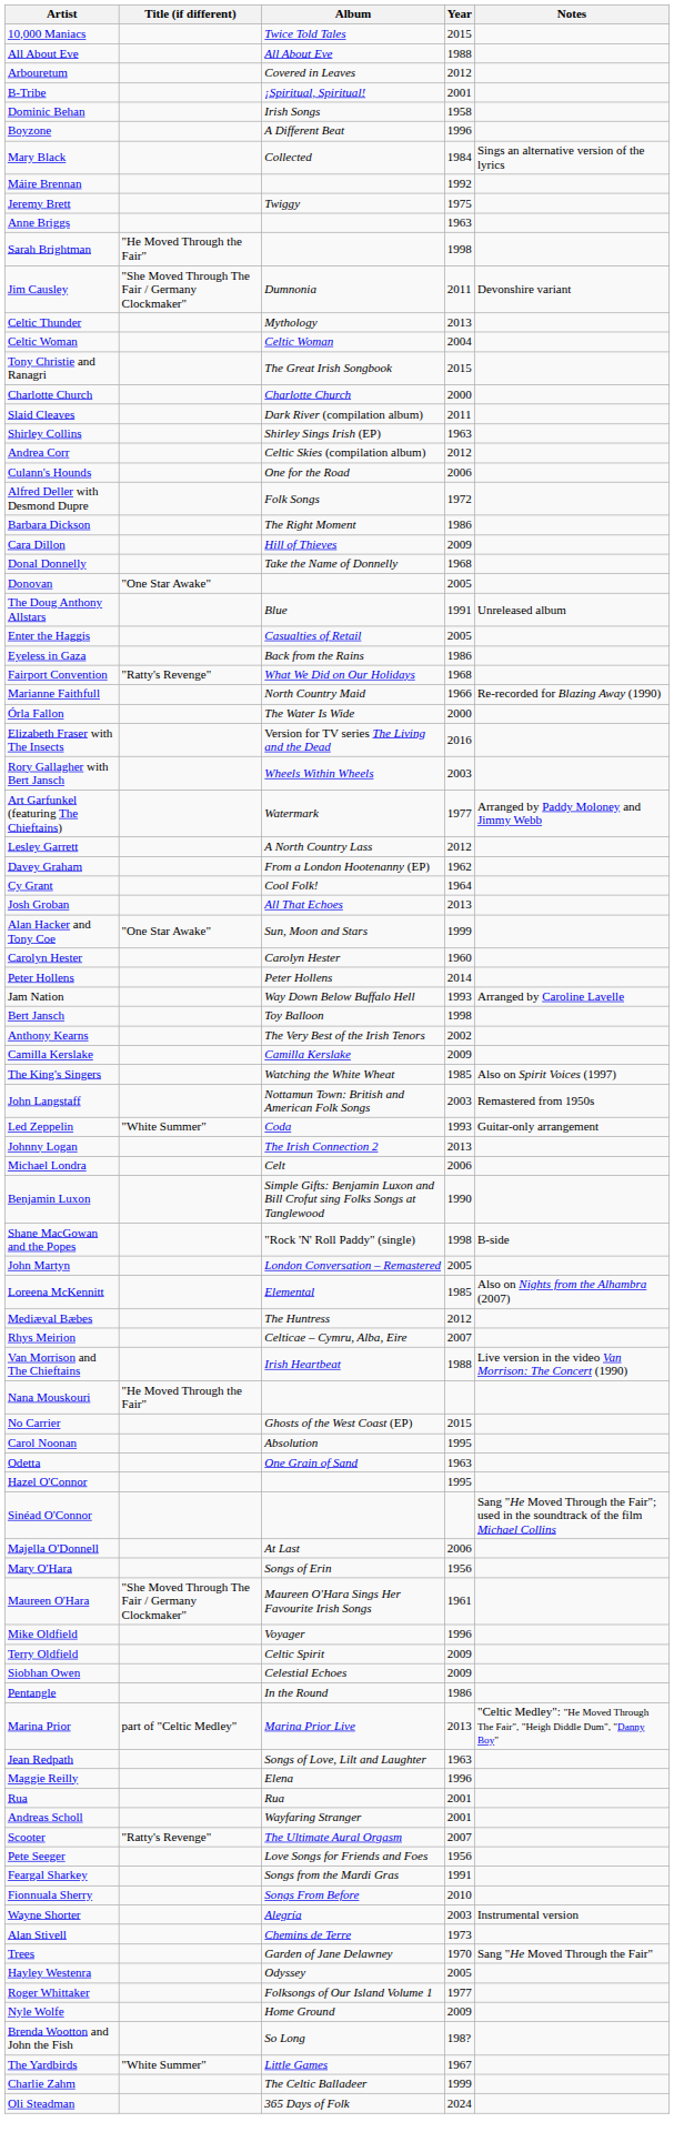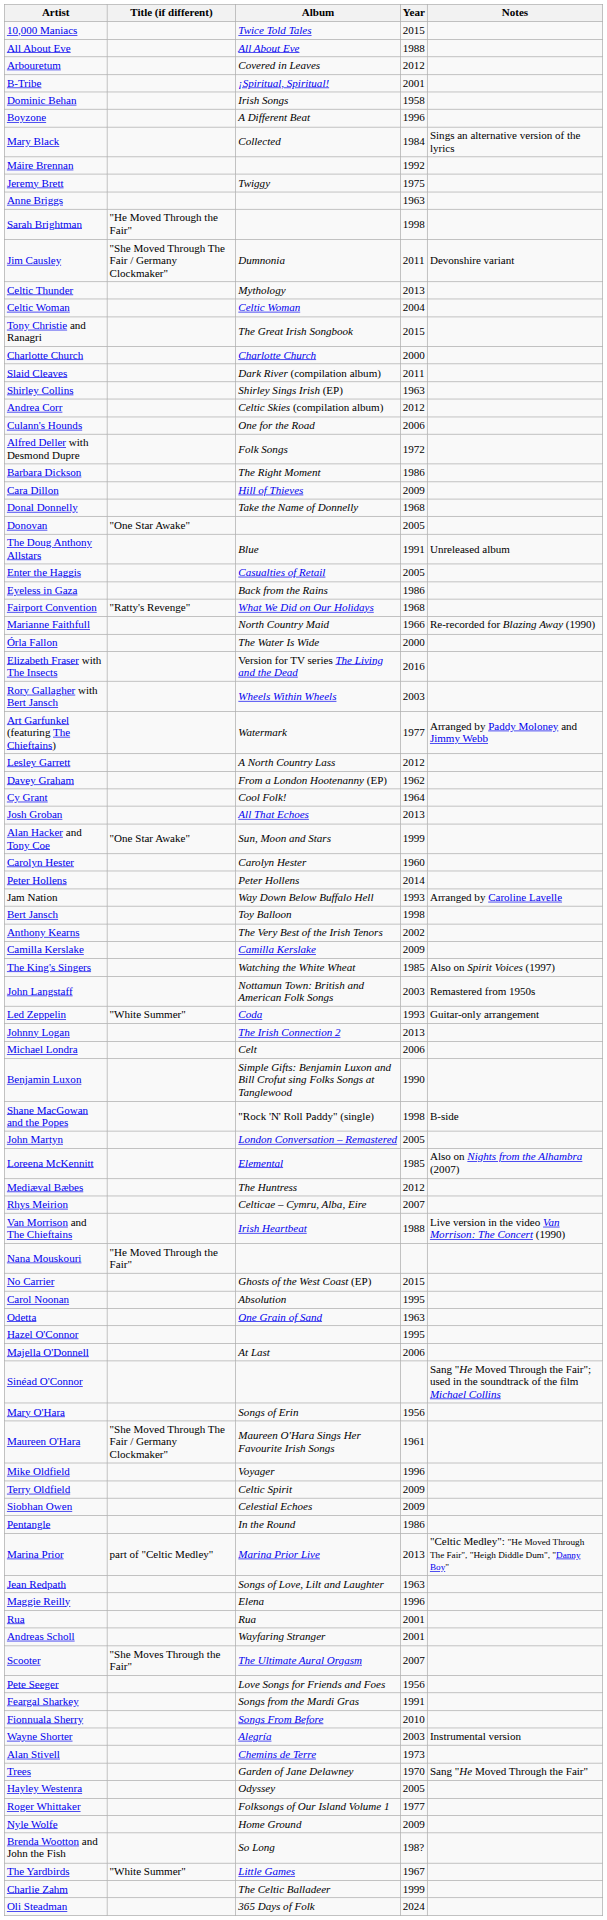 <table class="wikitable sortable">
 <tr>
 <th>Artist</th>
 <th>Title (if different)</th>
 <th>Album</th>
 <th>Year</th>
 <th>Notes</th>
 </tr>
 <tr>
 <td><a href='#'>10,000 Maniacs</a></td>
 <td></td>
 <td><em><a href='#'>Twice Told Tales</a></em></td>
 <td>2015</td>
 <td></td>
 </tr>
 <tr>
 <td><a href='#'>All About Eve</a></td>
 <td></td>
 <td><em><a href='#'>All About Eve</a></em></td>
 <td>1988</td>
 <td></td>
 </tr>
 <tr>
 <td><a href='#'>Arbouretum</a></td>
 <td></td>
 <td><em>Covered in Leaves</em></td>
 <td>2012</td>
 <td></td>
 </tr>
 <tr>
 <td><a href='#'>B-Tribe</a></td>
 <td></td>
 <td><em><a href='#'>¡Spiritual, Spiritual!</a></em></td>
 <td>2001</td>
 <td></td>
 </tr>
 <tr>
 <td><a href='#'>Dominic Behan</a></td>
 <td></td>
 <td><em>Irish Songs</em></td>
 <td>1958</td>
 <td></td>
 </tr>
 <tr>
 <td><a href='#'>Boyzone</a></td>
 <td></td>
 <td><em>A Different Beat</em></td>
 <td>1996</td>
 <td></td>
 </tr>
 <tr>
 <td><a href='#'>Mary Black</a></td>
 <td></td>
 <td><em>Collected</em></td>
 <td>1984</td>
 <td>Sings an alternative version of the lyrics</td>
 </tr>
 <tr>
 <td><a href='#'>Máire Brennan</a></td>
 <td></td>
 <td></td>
 <td>1992</td>
 <td></td>
 </tr>
 <tr>
 <td><a href='#'>Jeremy Brett</a></td>
 <td></td>
 <td><em>Twiggy</em></td>
 <td>1975</td>
 <td></td>
 </tr>
 <tr>
 <td><a href='#'>Anne Briggs</a></td>
 <td></td>
 <td></td>
 <td>1963</td>
 <td></td>
 </tr>
 <tr>
 <td><a href='#'>Sarah Brightman</a></td>
 <td>"He Moved Through the Fair"</td>
 <td></td>
 <td>1998</td>
 <td></td>
 </tr>
 <tr>
 <td><a href='#'>Jim Causley</a></td>
 <td>"She Moved Through The Fair / Germany Clockmaker"</td>
 <td><em>Dumnonia</em></td>
 <td>2011</td>
 <td>Devonshire variant</td>
 </tr>
 <tr>
 <td><a href='#'>Celtic Thunder</a></td>
 <td></td>
 <td><em>Mythology</em></td>
 <td>2013</td>
 <td></td>
 </tr>
 <tr>
 <td><a href='#'>Celtic Woman</a></td>
 <td></td>
 <td><em><a href='#'>Celtic Woman</a></em></td>
 <td>2004</td>
 <td></td>
 </tr>
 <tr>
 <td><a href='#'>Tony Christie</a> and Ranagri</td>
 <td></td>
 <td><em>The Great Irish Songbook</em></td>
 <td>2015</td>
 <td></td>
 </tr>
 <tr>
 <td><a href='#'>Charlotte Church</a></td>
 <td></td>
 <td><em><a href='#'>Charlotte Church</a></em></td>
 <td>2000</td>
 <td></td>
 </tr>
 <tr>
 <td><a href='#'>Slaid Cleaves</a></td>
 <td></td>
 <td><em>Dark River</em> (compilation album)</td>
 <td>2011</td>
 <td></td>
 </tr>
 <tr>
 <td><a href='#'>Shirley Collins</a></td>
 <td></td>
 <td><em>Shirley Sings Irish</em> (EP)</td>
 <td>1963</td>
 <td></td>
 </tr>
 <tr>
 <td><a href='#'>Andrea Corr</a></td>
 <td></td>
 <td><em>Celtic Skies</em> (compilation album)</td>
 <td>2012</td>
 <td></td>
 </tr>
 <tr>
 <td><a href='#'>Culann's Hounds</a></td>
 <td></td>
 <td><em>One for the Road</em></td>
 <td>2006</td>
 <td></td>
 </tr>
 <tr>
 <td><a href='#'>Alfred Deller</a> with Desmond Dupre</td>
 <td></td>
 <td><em>Folk Songs</em></td>
 <td>1972</td>
 <td></td>
 </tr>
 <tr>
 <td><a href='#'>Barbara Dickson</a></td>
 <td></td>
 <td><em>The Right Moment</em></td>
 <td>1986</td>
 <td></td>
 </tr>
 <tr>
 <td><a href='#'>Cara Dillon</a></td>
 <td></td>
 <td><em><a href='#'>Hill of Thieves</a></em></td>
 <td>2009</td>
 <td></td>
 </tr>
 <tr>
 <td><a href='#'>Donal Donnelly</a></td>
 <td></td>
 <td><em>Take the Name of Donnelly</em></td>
 <td>1968</td>
 <td></td>
 </tr>
 <tr>
 <td><a href='#'>Donovan</a></td>
 <td>"One Star Awake"</td>
 <td></td>
 <td>2005</td>
 <td></td>
 </tr>
 <tr>
 <td><a href='#'>The Doug Anthony Allstars</a></td>
 <td></td>
 <td><em>Blue</em></td>
 <td>1991</td>
 <td>Unreleased album</td>
 </tr>
 <tr>
 <td><a href='#'>Enter the Haggis</a></td>
 <td></td>
 <td><em><a href='#'>Casualties of Retail</a></em></td>
 <td>2005</td>
 <td></td>
 </tr>
 <tr>
 <td><a href='#'>Eyeless in Gaza</a></td>
 <td></td>
 <td><em>Back from the Rains</em></td>
 <td>1986</td>
 <td></td>
 </tr>
 <tr>
 <td><a href='#'>Fairport Convention</a></td>
 <td>"Ratty's Revenge"</td>
 <td><em><a href='#'>What We Did on Our Holidays</a></em></td>
 <td>1968</td>
 <td></td>
 </tr>
 <tr>
 <td><a href='#'>Marianne Faithfull</a></td>
 <td></td>
 <td><em>North Country Maid</em></td>
 <td>1966</td>
 <td>Re-recorded for <em>Blazing Away</em> (1990)</td>
 </tr>
 <tr>
 <td><a href='#'>Órla Fallon</a></td>
 <td></td>
 <td><em>The Water Is Wide</em></td>
 <td>2000</td>
 <td></td>
 </tr>
 <tr>
 <td><a href='#'>Elizabeth Fraser</a> with <a href='#'>The Insects</a></td>
 <td></td>
 <td>Version for TV series <em><a href='#'>The Living and the Dead</a></em></td>
 <td>2016</td>
 <td></td>
 </tr>
 <tr>
 <td><a href='#'>Rory Gallagher</a> with <a href='#'>Bert Jansch</a></td>
 <td></td>
 <td><em><a href='#'>Wheels Within Wheels</a></em></td>
 <td>2003</td>
 <td></td>
 </tr>
 <tr>
 <td><a href='#'>Art Garfunkel</a> (featuring <a href='#'>The Chieftains</a>)</td>
 <td></td>
 <td><em>Watermark</em></td>
 <td>1977</td>
 <td>Arranged by <a href='#'>Paddy Moloney</a> and <a href='#'>Jimmy Webb</a></td>
 </tr>
 <tr>
 <td><a href='#'>Lesley Garrett</a></td>
 <td></td>
 <td><em>A North Country Lass</em></td>
 <td>2012</td>
 <td></td>
 </tr>
 <tr>
 <td><a href='#'>Davey Graham</a></td>
 <td></td>
 <td><em>From a London Hootenanny</em> (EP)</td>
 <td>1962</td>
 <td></td>
 </tr>
 <tr>
 <td><a href='#'>Cy Grant</a></td>
 <td></td>
 <td><em>Cool Folk!</em></td>
 <td>1964</td>
 <td></td>
 </tr>
 <tr>
 <td><a href='#'>Josh Groban</a></td>
 <td></td>
 <td><em><a href='#'>All That Echoes</a></em></td>
 <td>2013</td>
 <td></td>
 </tr>
 <tr>
 <td><a href='#'>Alan Hacker</a> and <a href='#'>Tony Coe</a></td>
 <td>"One Star Awake"</td>
 <td><em>Sun, Moon and Stars</em></td>
 <td>1999</td>
 <td></td>
 </tr>
 <tr>
 <td><a href='#'>Carolyn Hester</a></td>
 <td></td>
 <td><em>Carolyn Hester</em></td>
 <td>1960</td>
 <td></td>
 </tr>
 <tr>
 <td><a href='#'>Peter Hollens</a></td>
 <td></td>
 <td><em>Peter Hollens</em></td>
 <td>2014</td>
 <td></td>
 </tr>
 <tr>
 <td>Jam Nation</td>
 <td></td>
 <td><em>Way Down Below Buffalo Hell</em></td>
 <td>1993</td>
 <td>Arranged by <a href='#'>Caroline Lavelle</a></td>
 </tr>
 <tr>
 <td><a href='#'>Bert Jansch</a></td>
 <td></td>
 <td><em>Toy Balloon</em></td>
 <td>1998</td>
 <td></td>
 </tr>
 <tr>
 <td><a href='#'>Anthony Kearns</a></td>
 <td></td>
 <td><em>The Very Best of the Irish Tenors</em></td>
 <td>2002</td>
 <td></td>
 </tr>
 <tr>
 <td><a href='#'>Camilla Kerslake</a></td>
 <td></td>
 <td><em><a href='#'>Camilla Kerslake</a></em></td>
 <td>2009</td>
 <td></td>
 </tr>
 <tr>
 <td><a href='#'>The King's Singers</a></td>
 <td></td>
 <td><em>Watching the White Wheat</em></td>
 <td>1985</td>
 <td>Also on <em>Spirit Voices</em> (1997)</td>
 </tr>
 <tr>
 <td><a href='#'>John Langstaff</a></td>
 <td></td>
 <td><em>Nottamun Town: British and American Folk Songs</em></td>
 <td>2003</td>
 <td>Remastered from 1950s</td>
 </tr>
 <tr>
 <td><a href='#'>Led Zeppelin</a></td>
 <td>"White Summer"</td>
 <td><em><a href='#'>Coda</a></em></td>
 <td>1993</td>
 <td>Guitar-only arrangement</td>
 </tr>
 <tr>
 <td><a href='#'>Johnny Logan</a></td>
 <td></td>
 <td><em><a href='#'>The Irish Connection 2</a></em></td>
 <td>2013</td>
 <td></td>
 </tr>
 <tr>
 <td><a href='#'>Michael Londra</a></td>
 <td></td>
 <td><em>Celt</em></td>
 <td>2006</td>
 <td></td>
 </tr>
 <tr>
 <td><a href='#'>Benjamin Luxon</a></td>
 <td></td>
 <td><em>Simple Gifts: Benjamin Luxon and Bill Crofut sing Folks Songs at Tanglewood</em></td>
 <td>1990</td>
 <td></td>
 </tr>
 <tr>
 <td><a href='#'>Shane MacGowan and the Popes</a></td>
 <td></td>
 <td>"Rock 'N' Roll Paddy" (single)</td>
 <td>1998</td>
 <td>B-side</td>
 </tr>
 <tr>
 <td><a href='#'>John Martyn</a></td>
 <td></td>
 <td><em><a href='#'>London Conversation – Remastered</a></em></td>
 <td>2005</td>
 <td></td>
 </tr>
 <tr>
 <td><a href='#'>Loreena McKennitt</a></td>
 <td></td>
 <td><em><a href='#'>Elemental</a></em></td>
 <td>1985</td>
 <td>Also on <em><a href='#'>Nights from the Alhambra</a></em> (2007)</td>
 </tr>
 <tr>
 <td><a href='#'>Mediæval Bæbes</a></td>
 <td></td>
 <td><em>The Huntress</em></td>
 <td>2012</td>
 <td></td>
 </tr>
 <tr>
 <td><a href='#'>Rhys Meirion</a></td>
 <td></td>
 <td><em>Celticae – Cymru, Alba, Eire</em></td>
 <td>2007</td>
 <td></td>
 </tr>
 <tr>
 <td><a href='#'>Van Morrison</a> and <a href='#'>The Chieftains</a></td>
 <td></td>
 <td><em><a href='#'>Irish Heartbeat</a></em></td>
 <td>1988</td>
 <td>Live version in the video <em><a href='#'>Van Morrison: The Concert</a></em> (1990)</td>
 </tr>
 <tr>
 <td><a href='#'>Nana Mouskouri</a></td>
 <td>"He Moved Through the Fair"</td>
 <td></td>
 <td></td>
 <td></td>
 </tr>
 <tr>
 <td><a href='#'>No Carrier</a></td>
 <td></td>
 <td><em>Ghosts of the West Coast</em> (EP)</td>
 <td>2015</td>
 <td></td>
 </tr>
 <tr>
 <td><a href='#'>Carol Noonan</a></td>
 <td></td>
 <td><em>Absolution</em></td>
 <td>1995</td>
 <td></td>
 </tr>
 <tr>
 <td><a href='#'>Odetta</a></td>
 <td></td>
 <td><em><a href='#'>One Grain of Sand</a></em></td>
 <td>1963</td>
 <td></td>
 </tr>
 <tr>
 <td><a href='#'>Hazel O'Connor</a></td>
 <td></td>
 <td></td>
 <td>1995</td>
 <td></td>
 </tr>
 <tr>
+<td><a href='#'>Majella O'Donnell</a></td>
+<td></td>
+<td><em>At Last</em></td>
+<td>2006</td>
+<td></td>
+</tr>
+<tr>
 <td><a href='#'>Sinéad O'Connor</a></td>
 <td></td>
 <td></td>
 <td></td>
 <td>Sang "<em>He</em> Moved Through the Fair"; used in the soundtrack of the film <em><a href='#'>Michael Collins</a></em></td>
-</tr>
-<tr>
-<td><a href='#'>Majella O'Donnell</a></td>
-<td></td>
-<td><em>At Last</em></td>
-<td>2006</td>
-<td></td>
 </tr>
 <tr>
 <td><a href='#'>Mary O'Hara</a></td>
 <td></td>
 <td><em>Songs of Erin</em></td>
 <td>1956</td>
 <td></td>
 </tr>
 <tr>
 <td><a href='#'>Maureen O'Hara</a></td>
 <td>"She Moved Through The Fair / Germany Clockmaker"</td>
 <td><em>Maureen O'Hara Sings Her Favourite Irish Songs</em></td>
 <td>1961</td>
 <td></td>
 </tr>
 <tr>
 <td><a href='#'>Mike Oldfield</a></td>
 <td></td>
 <td><em>Voyager</em></td>
 <td>1996</td>
 <td></td>
 </tr>
 <tr>
 <td><a href='#'>Terry Oldfield</a></td>
 <td></td>
 <td><em>Celtic Spirit</em></td>
 <td>2009</td>
 <td></td>
 </tr>
 <tr>
 <td><a href='#'>Siobhan Owen</a></td>
 <td></td>
 <td><em>Celestial Echoes</em></td>
 <td>2009</td>
 <td></td>
 </tr>
 <tr>
 <td><a href='#'>Pentangle</a></td>
 <td></td>
 <td><em>In the Round</em></td>
 <td>1986</td>
 <td></td>
 </tr>
 <tr>
 <td><a href='#'>Marina Prior</a></td>
 <td>part of "Celtic Medley"</td>
 <td><em><a href='#'>Marina Prior Live</a></em></td>
 <td>2013</td>
 <td>"Celtic Medley": <small>"He Moved Through The Fair", "Heigh Diddle Dum", "<a href='#'>Danny Boy</a>"</small></td>
 </tr>
 <tr>
 <td><a href='#'>Jean Redpath</a></td>
 <td></td>
 <td><em>Songs of Love, Lilt and Laughter</em></td>
 <td>1963</td>
 <td></td>
 </tr>
 <tr>
 <td><a href='#'>Maggie Reilly</a></td>
 <td></td>
 <td><em>Elena</em></td>
 <td>1996</td>
 <td></td>
 </tr>
 <tr>
 <td><a href='#'>Rua</a></td>
 <td></td>
 <td><em>Rua</em></td>
 <td>2001</td>
 <td></td>
 </tr>
 <tr>
 <td><a href='#'>Andreas Scholl</a></td>
 <td></td>
 <td><em>Wayfaring Stranger</em></td>
 <td>2001</td>
 <td></td>
 </tr>
 <tr>
 <td><a href='#'>Scooter</a></td>
-<td>"Ratty's Revenge"</td>
+<td>"She Moves Through the Fair"</td>
 <td><em><a href='#'>The Ultimate Aural Orgasm</a></em></td>
 <td>2007</td>
 <td></td>
 </tr>
 <tr>
 <td><a href='#'>Pete Seeger</a></td>
 <td></td>
 <td><em>Love Songs for Friends and Foes</em></td>
 <td>1956</td>
 <td></td>
 </tr>
 <tr>
 <td><a href='#'>Feargal Sharkey</a></td>
 <td></td>
 <td><em>Songs from the Mardi Gras</em></td>
 <td>1991</td>
 <td></td>
 </tr>
 <tr>
 <td><a href='#'>Fionnuala Sherry</a></td>
 <td></td>
 <td><em><a href='#'>Songs From Before</a></em></td>
 <td>2010</td>
 <td></td>
 </tr>
 <tr>
 <td><a href='#'>Wayne Shorter</a></td>
 <td></td>
 <td><em><a href='#'>Alegría</a></em></td>
 <td>2003</td>
 <td>Instrumental version</td>
 </tr>
 <tr>
 <td><a href='#'>Alan Stivell</a></td>
 <td></td>
 <td><em><a href='#'>Chemins de Terre</a></em></td>
 <td>1973</td>
 <td></td>
 </tr>
 <tr>
 <td><a href='#'>Trees</a></td>
 <td></td>
 <td><em>Garden of Jane Delawney</em></td>
 <td>1970</td>
 <td>Sang "<em>He</em> Moved Through the Fair"</td>
 </tr>
 <tr>
 <td><a href='#'>Hayley Westenra</a></td>
 <td></td>
 <td><em>Odyssey</em></td>
 <td>2005</td>
 <td></td>
 </tr>
 <tr>
 <td><a href='#'>Roger Whittaker</a></td>
 <td></td>
 <td><em>Folksongs of Our Island Volume 1</em></td>
 <td>1977</td>
 <td></td>
 </tr>
 <tr>
 <td><a href='#'>Nyle Wolfe</a></td>
 <td></td>
 <td><em>Home Ground</em></td>
 <td>2009</td>
 <td></td>
 </tr>
 <tr>
 <td><a href='#'>Brenda Wootton</a> and John the Fish</td>
 <td></td>
 <td><em>So Long</em></td>
 <td>198?</td>
 <td></td>
 </tr>
 <tr>
 <td><a href='#'>The Yardbirds</a></td>
 <td>"White Summer"</td>
 <td><em><a href='#'>Little Games</a></em></td>
 <td>1967</td>
 <td></td>
 </tr>
 <tr>
 <td><a href='#'>Charlie Zahm</a></td>
 <td></td>
 <td><em>The Celtic Balladeer</em></td>
 <td>1999</td>
 <td></td>
 </tr>
 <tr>
 <td><a href='#'>Oli Steadman</a></td>
 <td></td>
 <td><em>365 Days of Folk</em></td>
 <td>2024</td>
 <td></td>
 </tr>
 </table>
